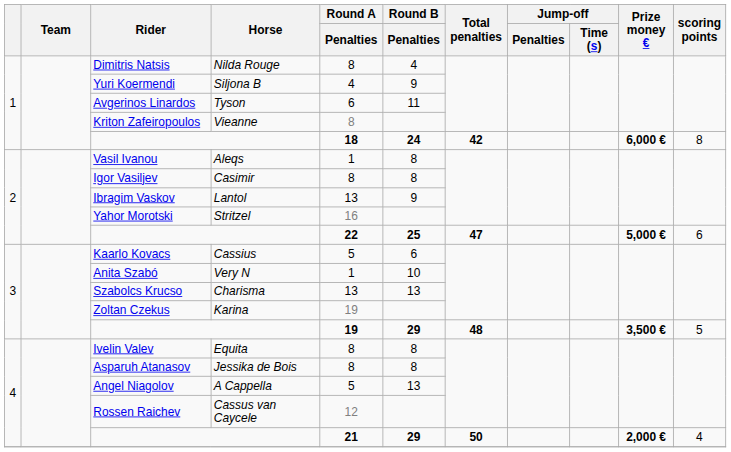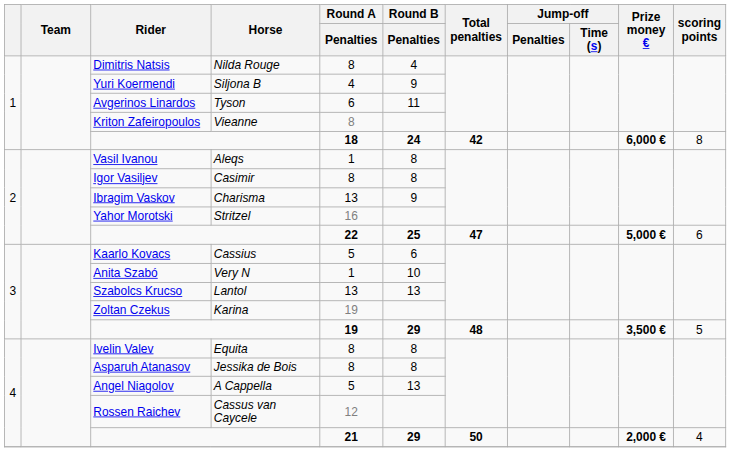 <table class="wikitable" style="font-size: 90%">
 <tr>
 <th rowspan=2 width=20></th>
 <th rowspan=2 width=125>Team</th>
 <th rowspan=2 width=200>Rider</th>
 <th rowspan=2 width=200>Horse</th>
 <th>Round A</th>
 <th>Round B</th>
 <th rowspan=2 width=75>Total penalties</th>
 <th colspan=2>Jump-off</th>
 <th rowspan=2 width=75>Prize money<br><a href='#'>€</a></th>
 <th rowspan=2 width=60>scoring<br>points</th>
 </tr>
 <tr>
 <th width=75>Penalties</th>
 <th width=75>Penalties</th>
 <th width=75>Penalties</th>
 <th width=75>Time<br>(<a href='#'>s</a>)</th>
 </tr>
 <tr>
 <td rowspan=5 align=center>1</td>
 <td rowspan=5></td>
 <td><a href='#'>Dimitris Natsis</a></td>
 <td><em>Nilda Rouge</em></td>
 <td align=center>8</td>
 <td align=center>4</td>
 <td rowspan=4></td>
 <td rowspan=4></td>
 <td rowspan=4></td>
 <td rowspan=4></td>
 <td rowspan=4></td>
 </tr>
 <tr>
 <td><a href='#'>Yuri Koermendi</a></td>
 <td><em>Siljona B</em></td>
 <td align=center>4</td>
 <td align=center>9</td>
 </tr>
 <tr>
 <td><a href='#'>Avgerinos Linardos</a></td>
 <td><em>Tyson</em></td>
 <td align=center>6</td>
 <td align=center>11</td>
 </tr>
 <tr>
 <td><a href='#'>Kriton Zafeiropoulos</a></td>
 <td><em>Vieanne</em></td>
 <td align=center style=color:gray>8</td>
 <td align=center></td>
 </tr>
 <tr>
 <td colspan=2></td>
 <td align=center><strong>18</strong></td>
 <td align=center><strong>24</strong></td>
 <td align=center><strong>42</strong></td>
 <td align=center></td>
 <td align=center></td>
 <td align=center><strong>6,000 €</strong></td>
 <td align=center>8</td>
 </tr>
 <tr>
 <td rowspan=5 align=center>2</td>
 <td rowspan=5></td>
 <td><a href='#'>Vasil Ivanou</a></td>
 <td><em>Aleqs</em></td>
 <td align=center>1</td>
 <td align=center>8</td>
 <td rowspan=4></td>
 <td rowspan=4></td>
 <td rowspan=4></td>
 <td rowspan=4></td>
 </tr>
 <tr>
 <td><a href='#'>Igor Vasiljev</a></td>
 <td><em>Casimir</em></td>
 <td align=center>8</td>
 <td align=center>8</td>
 </tr>
 <tr>
 <td><a href='#'>Ibragim Vaskov</a></td>
-<td><em>Lantol</em></td>
+<td><em>Charisma</em></td>
 <td align=center>13</td>
 <td align=center>9</td>
 </tr>
 <tr>
 <td><a href='#'>Yahor Morotski</a></td>
 <td><em>Stritzel</em></td>
 <td align=center style=color:gray>16</td>
 <td align=center></td>
 </tr>
 <tr>
 <td colspan=2></td>
 <td align=center><strong>22</strong></td>
 <td align=center><strong>25</strong></td>
 <td align=center><strong>47</strong></td>
 <td align=center></td>
 <td align=center></td>
 <td align=center><strong>5,000 €</strong></td>
 <td align=center>6</td>
 </tr>
 <tr>
 <td rowspan=5 align=center>3</td>
 <td rowspan=5></td>
 <td><a href='#'>Kaarlo Kovacs</a></td>
 <td><em>Cassius</em></td>
 <td align=center>5</td>
 <td align=center>6</td>
 <td rowspan=4></td>
 <td rowspan=4></td>
 <td rowspan=4></td>
 <td rowspan=4></td>
 <td rowspan=4></td>
 </tr>
 <tr>
 <td><a href='#'>Anita Szabó</a></td>
 <td><em>Very N</em></td>
 <td align=center>1</td>
 <td align=center>10</td>
 </tr>
 <tr>
 <td><a href='#'>Szabolcs Krucso</a></td>
-<td><em>Charisma</em></td>
+<td><em>Lantol</em></td>
 <td align=center>13</td>
 <td align=center>13</td>
 </tr>
 <tr>
 <td><a href='#'>Zoltan Czekus</a></td>
 <td><em>Karina</em></td>
 <td align=center style=color:gray>19</td>
 <td align=center></td>
 </tr>
 <tr>
 <td colspan=2></td>
 <td align=center><strong>19</strong></td>
 <td align=center><strong>29</strong></td>
 <td align=center><strong>48</strong></td>
 <td></td>
 <td></td>
 <td align=center><strong>3,500 €</strong></td>
 <td align=center>5</td>
 </tr>
 <tr>
 <td rowspan=5 align=center>4</td>
 <td rowspan=5></td>
 <td><a href='#'>Ivelin Valev</a></td>
 <td><em>Equita</em></td>
 <td align=center>8</td>
 <td align=center>8</td>
 <td rowspan=4></td>
 <td rowspan=4></td>
 <td rowspan=4></td>
 <td rowspan=4></td>
 <td rowspan=4></td>
 </tr>
 <tr>
 <td><a href='#'>Asparuh Atanasov</a></td>
 <td><em>Jessika de Bois</em></td>
 <td align=center>8</td>
 <td align=center>8</td>
 </tr>
 <tr>
 <td><a href='#'>Angel Niagolov</a></td>
 <td><em>A Cappella</em></td>
 <td align=center>5</td>
 <td align=center>13</td>
 </tr>
 <tr>
 <td><a href='#'>Rossen Raichev</a></td>
 <td><em>Cassus van Caycele</em></td>
 <td align=center style=color:gray>12</td>
 <td align=center></td>
 </tr>
 <tr>
 <td colspan=2></td>
 <td align=center><strong>21</strong></td>
 <td align=center><strong>29</strong></td>
 <td align=center><strong>50</strong></td>
 <td></td>
 <td></td>
 <td align=center><strong>2,000 €</strong></td>
 <td align=center>4</td>
 </tr>
 <tr>
 </tr>
 </table>
